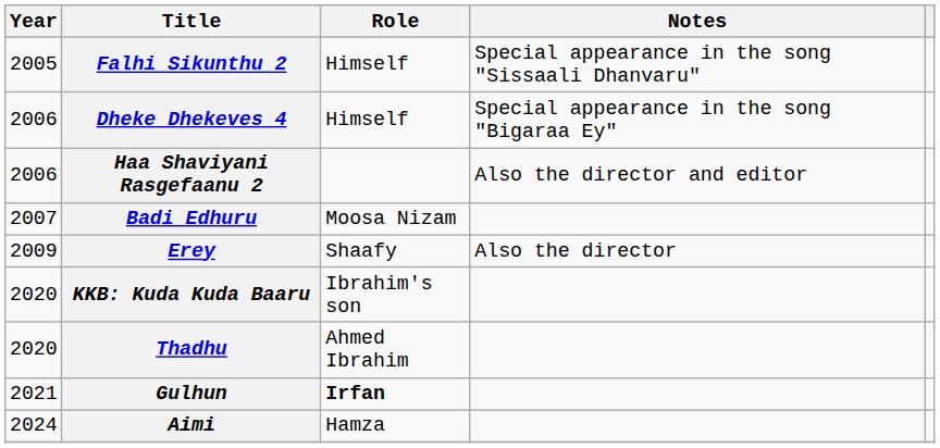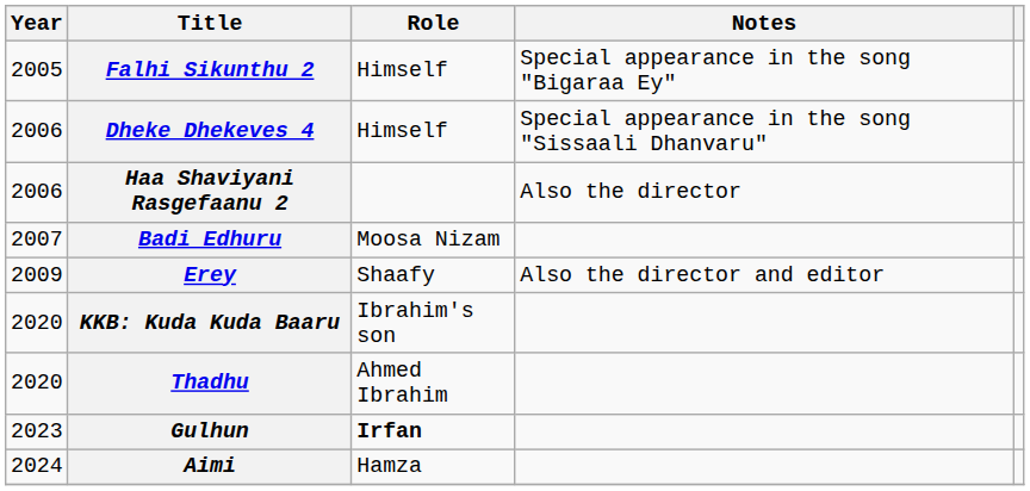 <table class="wikitable sortable plainrowheaders">
 <tr style="background:#ccc; text-align:center;">
 <th scope="col">Year</th>
 <th scope="col">Title</th>
 <th scope="col">Role</th>
 <th scope="col">Notes</th>
 <th scope="col" class="unsortable"></th>
 </tr>
 <tr>
 <td>2005</td>
 <th scope="row"><em><a href='#'>Falhi Sikunthu 2</a></em></th>
 <td>Himself</td>
-<td>Special appearance in the song "Sissaali Dhanvaru"</td>
+<td>Special appearance in the song "Bigaraa Ey"</td>
 <td style="text-align: center;"></td>
 </tr>
 <tr>
 <td>2006</td>
 <th scope="row"><em><a href='#'>Dheke Dhekeves 4</a></em></th>
 <td>Himself</td>
-<td>Special appearance in the song "Bigaraa Ey"</td>
+<td>Special appearance in the song "Sissaali Dhanvaru"</td>
 <td style="text-align: center;"></td>
 </tr>
 <tr>
 <td>2006</td>
 <th scope="row"><em>Haa Shaviyani Rasgefaanu 2</em></th>
 <td></td>
-<td>Also the director and editor</td>
+<td>Also the director</td>
 <td></td>
 </tr>
 <tr>
 <td>2007</td>
 <th scope="row"><em><a href='#'>Badi Edhuru</a></em></th>
 <td>Moosa Nizam</td>
 <td></td>
 <td style="text-align: center;"></td>
 </tr>
 <tr>
 <td>2009</td>
 <th scope="row"><em><a href='#'>Erey</a></em></th>
 <td>Shaafy</td>
-<td>Also the director</td>
+<td>Also the director and editor</td>
 <td style="text-align: center;"></td>
 </tr>
 <tr>
 <td>2020</td>
 <th scope="row"><em>KKB: Kuda Kuda Baaru</em></th>
 <td>Ibrahim's son</td>
 <td></td>
 <td style="text-align: center;"></td>
 </tr>
 <tr>
 <td>2020</td>
 <th scope="row"><em><a href='#'>Thadhu</a></em></th>
 <td>Ahmed Ibrahim</td>
 <td></td>
 <td style="text-align: center;"></td>
 </tr>
 <tr>
-<td>2021</td>
+<td>2023</td>
 <th scope="row"><em>Gulhun</em></th>
 <td><strong>Irfan</strong></td>
 <td></td>
 <td></td>
 </tr>
 <tr>
 <td>2024</td>
 <th scope="row"><em>Aimi</em></th>
 <td>Hamza</td>
 <td></td>
 <td style="text-align: center;"></td>
 </tr>
 <tr>
 </tr>
 </table>
